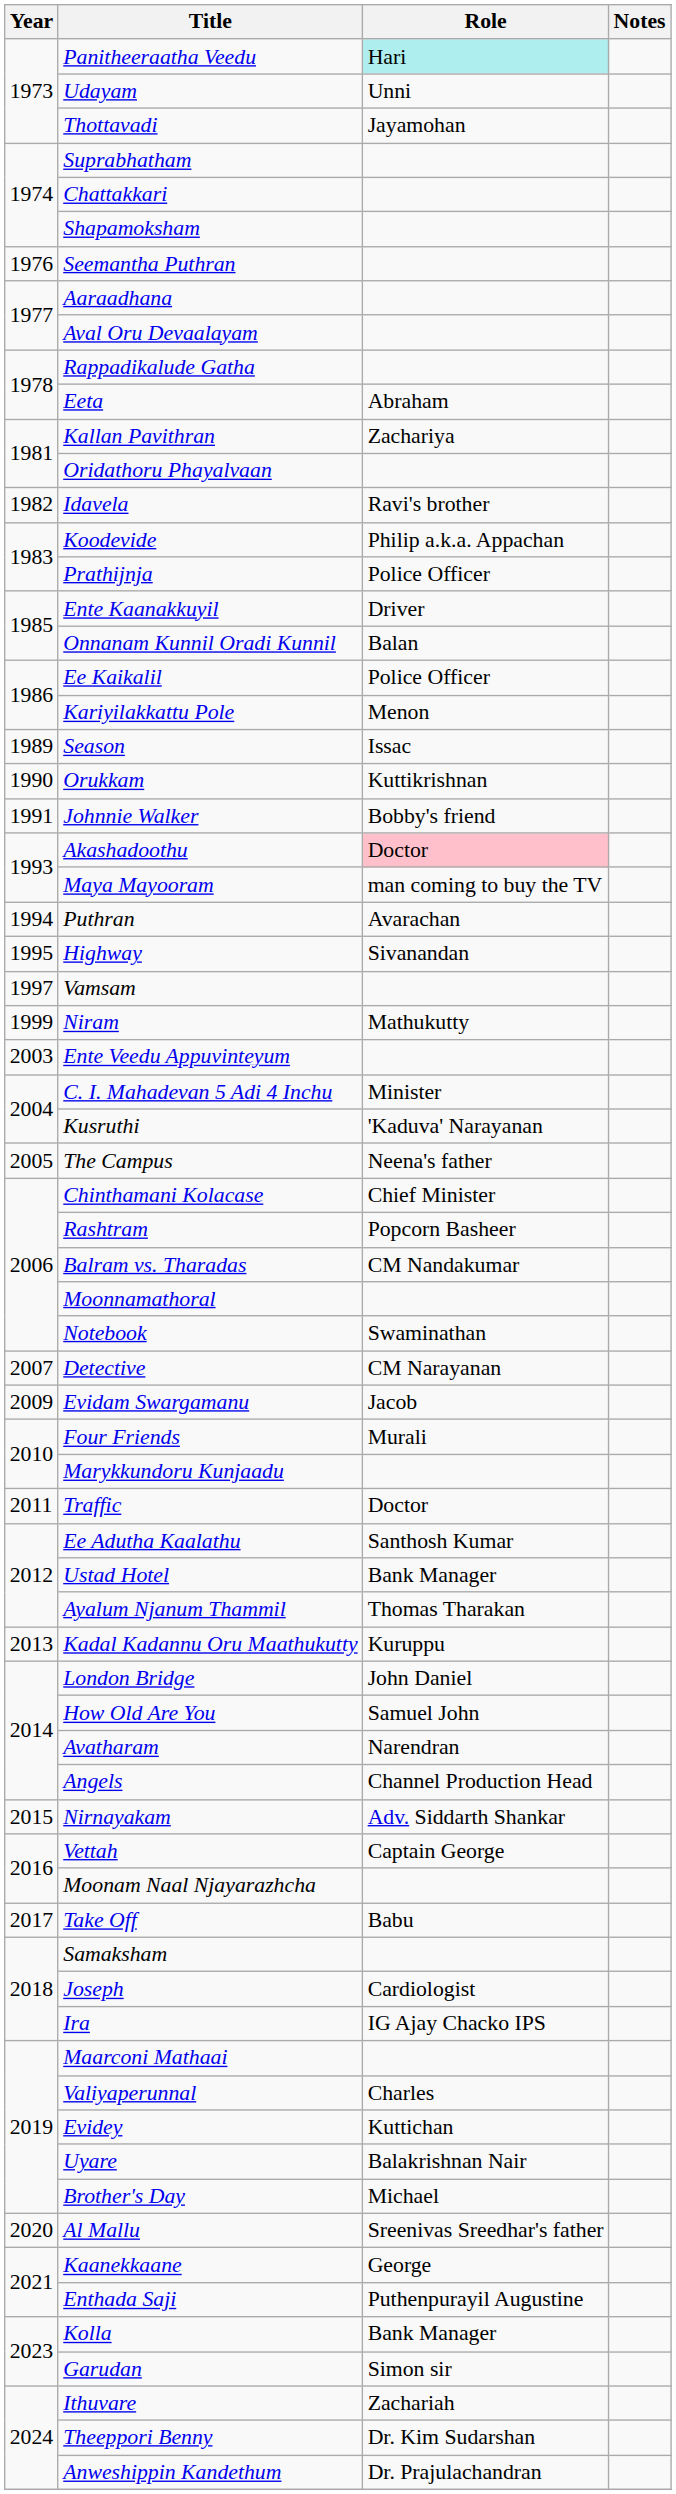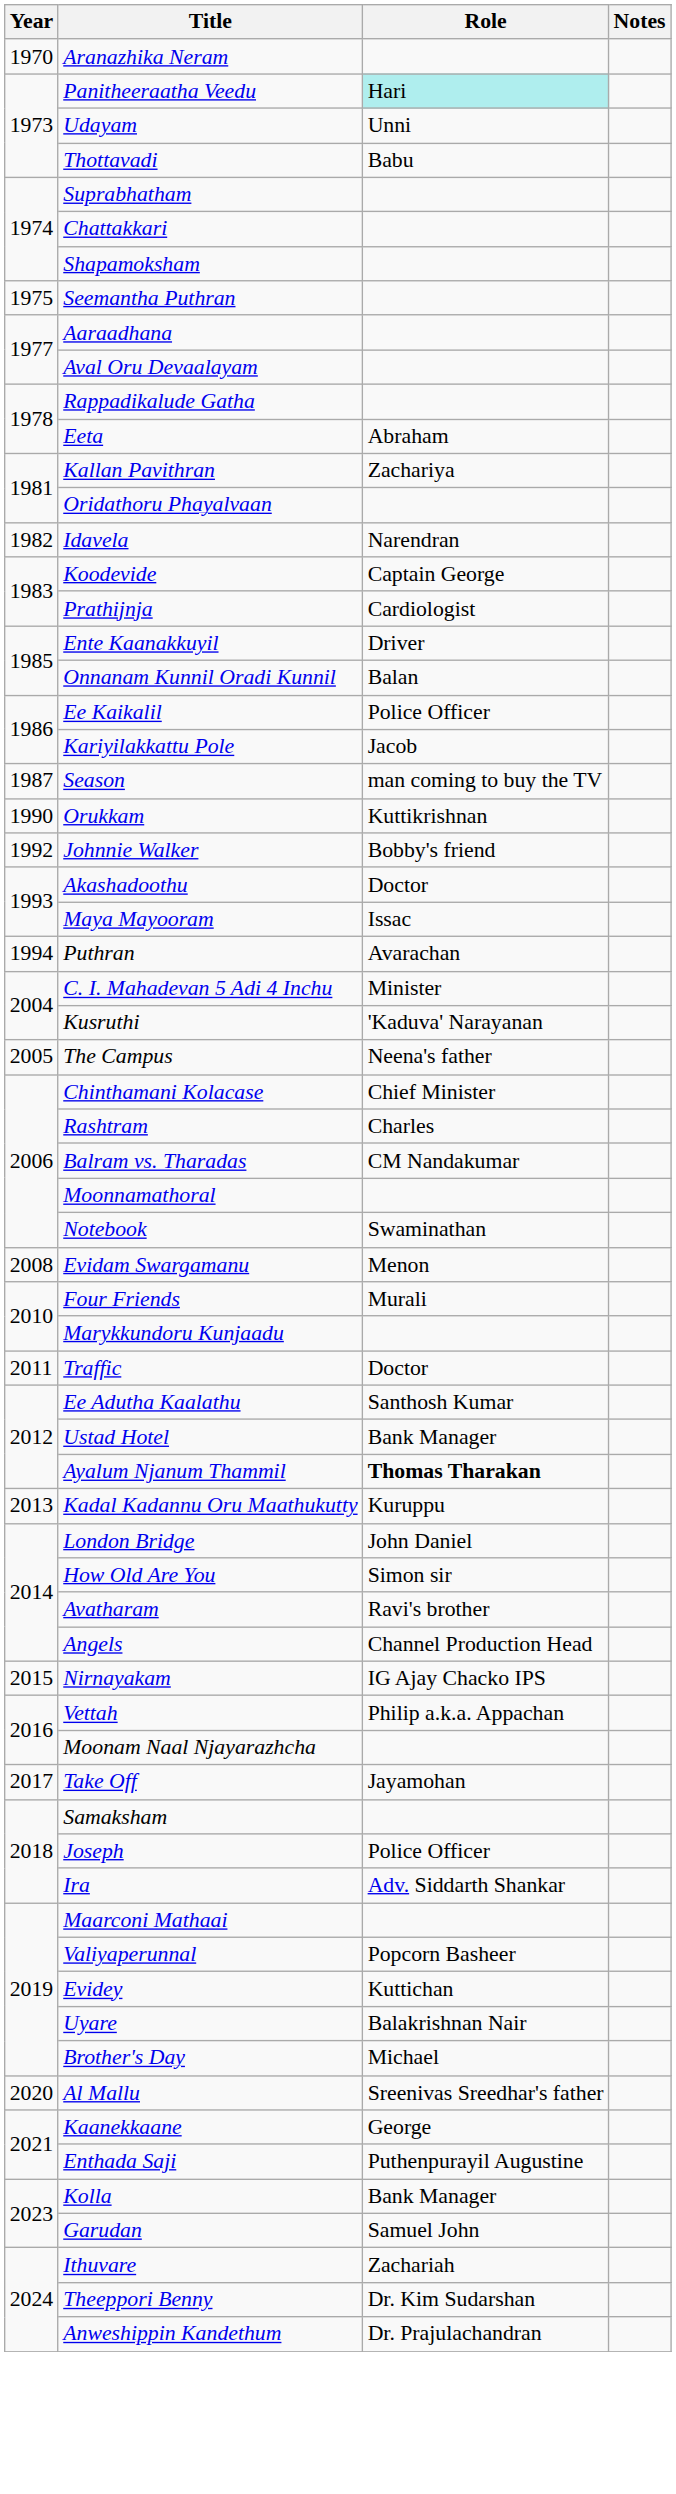 <table class="wikitable sortable">
 <tr>
 <th>Year</th>
 <th>Title</th>
 <th>Role</th>
 <th class="unsortable">Notes</th>
+</tr>
+<tr>
+<td>1970</td>
+<td><em><a href='#'>Aranazhika Neram</a></em></td>
+<td></td>
+<td></td>
 </tr>
 <tr>
 <td rowspan=3>1973</td>
 <td><em><a href='#'>Panitheeraatha Veedu</a></em></td>
 <td style="background: paleturquoise;">Hari</td>
 <td></td>
 </tr>
 <tr>
 <td><em><a href='#'>Udayam</a></em></td>
 <td>Unni</td>
 <td></td>
 </tr>
 <tr>
 <td><em><a href='#'>Thottavadi</a></em></td>
-<td>Jayamohan</td>
+<td>Babu</td>
 <td></td>
 </tr>
 <tr>
 <td rowspan=3>1974</td>
 <td><em><a href='#'>Suprabhatham</a></em></td>
 <td></td>
 <td></td>
 </tr>
 <tr>
 <td><em><a href='#'>Chattakkari</a></em></td>
 <td></td>
 <td></td>
 </tr>
 <tr>
 <td><em><a href='#'>Shapamoksham</a></em></td>
 <td></td>
 <td></td>
 </tr>
 <tr>
-<td>1976</td>
+<td>1975</td>
 <td><em><a href='#'>Seemantha Puthran</a></em></td>
 <td></td>
 <td></td>
 </tr>
 <tr>
 <td rowspan=2>1977</td>
 <td><em><a href='#'>Aaraadhana</a></em></td>
 <td></td>
 <td></td>
 </tr>
 <tr>
 <td><em><a href='#'>Aval Oru Devaalayam</a></em></td>
 <td></td>
 <td></td>
 </tr>
 <tr>
 <td rowspan=2>1978</td>
 <td><em><a href='#'>Rappadikalude Gatha</a></em></td>
 <td></td>
 <td></td>
 </tr>
 <tr>
 <td><em><a href='#'>Eeta</a></em></td>
 <td>Abraham</td>
 <td></td>
 </tr>
 <tr>
 <td rowspan=2>1981</td>
 <td><em><a href='#'>Kallan Pavithran</a></em></td>
 <td>Zachariya</td>
 <td></td>
 </tr>
 <tr>
 <td><em><a href='#'>Oridathoru Phayalvaan</a></em></td>
 <td></td>
 <td></td>
 </tr>
 <tr>
 <td>1982</td>
 <td><em><a href='#'>Idavela</a></em></td>
-<td>Ravi's brother</td>
+<td>Narendran</td>
 <td></td>
 </tr>
 <tr>
 <td rowspan=2>1983</td>
 <td><em><a href='#'>Koodevide</a></em></td>
-<td>Philip a.k.a. Appachan</td>
+<td>Captain George</td>
 <td></td>
 </tr>
 <tr>
 <td><em><a href='#'>Prathijnja</a></em></td>
-<td>Police Officer</td>
+<td>Cardiologist</td>
 <td></td>
 </tr>
 <tr>
 <td rowspan=2>1985</td>
 <td><em><a href='#'>Ente Kaanakkuyil</a></em></td>
 <td>Driver</td>
 <td></td>
 </tr>
 <tr>
 <td><em><a href='#'>Onnanam Kunnil Oradi Kunnil</a></em></td>
 <td>Balan</td>
 <td></td>
 </tr>
 <tr>
 <td rowspan=2>1986</td>
 <td><em><a href='#'>Ee Kaikalil</a></em></td>
 <td>Police Officer</td>
 <td></td>
 </tr>
 <tr>
 <td><em><a href='#'>Kariyilakkattu Pole</a></em></td>
-<td>Menon</td>
+<td>Jacob</td>
 <td></td>
 </tr>
 <tr>
-<td>1989</td>
+<td>1987</td>
 <td><em><a href='#'>Season</a></em></td>
-<td>Issac</td>
+<td>man coming to buy the TV</td>
 <td></td>
 </tr>
 <tr>
 <td>1990</td>
 <td><em><a href='#'>Orukkam</a></em></td>
 <td>Kuttikrishnan</td>
 <td></td>
 </tr>
 <tr>
-<td>1991</td>
+<td>1992</td>
 <td><em><a href='#'>Johnnie Walker</a></em></td>
 <td>Bobby's friend</td>
 <td></td>
 </tr>
 <tr>
 <td rowspan=2>1993</td>
 <td><em><a href='#'>Akashadoothu</a></em></td>
-<td style="background: pink;">Doctor</td>
+<td>Doctor</td>
 <td></td>
 </tr>
 <tr>
 <td><em><a href='#'>Maya Mayooram</a></em></td>
-<td>man coming to buy the TV</td>
+<td>Issac</td>
 <td></td>
 </tr>
 <tr>
 <td>1994</td>
 <td><em>Puthran</em></td>
 <td>Avarachan</td>
-<td></td>
-</tr>
-<tr>
-<td>1995</td>
-<td><em><a href='#'>Highway</a></em></td>
-<td>Sivanandan</td>
-<td></td>
-</tr>
-<tr>
-<td>1997</td>
-<td><em>Vamsam</em></td>
-<td></td>
-<td></td>
-</tr>
-<tr>
-<td>1999</td>
-<td><em><a href='#'>Niram</a></em></td>
-<td>Mathukutty</td>
-<td></td>
-</tr>
-<tr>
-<td>2003</td>
-<td><em><a href='#'>Ente Veedu Appuvinteyum</a></em></td>
-<td></td>
 <td></td>
 </tr>
 <tr>
 <td rowspan=2>2004</td>
 <td><em><a href='#'>C. I. Mahadevan 5 Adi 4 Inchu</a></em></td>
 <td>Minister</td>
 <td></td>
 </tr>
 <tr>
 <td><em>Kusruthi</em></td>
 <td>'Kaduva' Narayanan</td>
 <td></td>
 </tr>
 <tr>
 <td>2005</td>
 <td><em>The Campus</em></td>
 <td>Neena's father</td>
 <td></td>
 </tr>
 <tr>
 <td rowspan=5>2006</td>
 <td><em><a href='#'>Chinthamani Kolacase</a></em></td>
 <td>Chief Minister</td>
 <td></td>
 </tr>
 <tr>
 <td><em><a href='#'>Rashtram</a></em></td>
-<td>Popcorn Basheer</td>
+<td>Charles</td>
 <td></td>
 </tr>
 <tr>
 <td><em><a href='#'>Balram vs. Tharadas</a></em></td>
 <td>CM Nandakumar</td>
 <td></td>
 </tr>
 <tr>
 <td><em><a href='#'>Moonnamathoral</a></em></td>
 <td></td>
 <td></td>
 </tr>
 <tr>
 <td><em><a href='#'>Notebook</a></em></td>
 <td>Swaminathan</td>
 <td></td>
 </tr>
 <tr>
-<td>2007</td>
-<td><em><a href='#'>Detective</a></em></td>
-<td>CM Narayanan</td>
-<td></td>
-</tr>
-<tr>
-<td>2009</td>
+<td>2008</td>
 <td><em><a href='#'>Evidam Swargamanu</a></em></td>
-<td>Jacob</td>
+<td>Menon</td>
 <td></td>
 </tr>
 <tr>
 <td rowspan=2>2010</td>
 <td><em><a href='#'>Four Friends</a></em></td>
 <td>Murali</td>
 <td></td>
 </tr>
 <tr>
 <td><em><a href='#'>Marykkundoru Kunjaadu</a></em></td>
 <td></td>
 <td></td>
 </tr>
 <tr>
 <td>2011</td>
 <td><em><a href='#'>Traffic</a></em></td>
 <td>Doctor</td>
 <td></td>
 </tr>
 <tr>
 <td rowspan=3>2012</td>
 <td><em><a href='#'>Ee Adutha Kaalathu</a></em></td>
 <td>Santhosh Kumar</td>
 <td></td>
 </tr>
 <tr>
 <td><em><a href='#'>Ustad Hotel</a></em></td>
 <td>Bank Manager</td>
 <td></td>
 </tr>
 <tr>
 <td><em><a href='#'>Ayalum Njanum Thammil</a></em></td>
-<td>Thomas Tharakan</td>
+<td><strong>Thomas Tharakan</strong></td>
 <td></td>
 </tr>
 <tr>
 <td>2013</td>
 <td><em><a href='#'>Kadal Kadannu Oru Maathukutty</a></em></td>
 <td>Kuruppu</td>
 <td></td>
 </tr>
 <tr>
 <td rowspan=4>2014</td>
 <td><em><a href='#'>London Bridge</a></em></td>
 <td>John Daniel</td>
 <td></td>
 </tr>
 <tr>
 <td><em><a href='#'>How Old Are You</a></em></td>
-<td>Samuel John</td>
+<td>Simon sir</td>
 <td></td>
 </tr>
 <tr>
 <td><em><a href='#'>Avatharam</a></em></td>
-<td>Narendran</td>
+<td>Ravi's brother</td>
 <td></td>
 </tr>
 <tr>
 <td><em><a href='#'>Angels</a></em></td>
 <td>Channel Production Head</td>
 <td></td>
 </tr>
 <tr>
 <td>2015</td>
 <td><em><a href='#'>Nirnayakam</a></em></td>
-<td><a href='#'>Adv.</a> Siddarth Shankar</td>
+<td>IG Ajay Chacko IPS</td>
 <td></td>
 </tr>
 <tr>
 <td rowspan=2>2016</td>
 <td><em><a href='#'>Vettah</a></em></td>
-<td>Captain George</td>
+<td>Philip a.k.a. Appachan</td>
 <td></td>
 </tr>
 <tr>
 <td><em>Moonam Naal Njayarazhcha</em></td>
 <td></td>
 <td></td>
 </tr>
 <tr>
 <td>2017</td>
 <td><em><a href='#'>Take Off</a></em></td>
-<td>Babu</td>
+<td>Jayamohan</td>
 <td></td>
 </tr>
 <tr>
 <td rowspan=3>2018</td>
 <td><em>Samaksham</em></td>
 <td></td>
 <td></td>
 </tr>
 <tr>
 <td><em><a href='#'>Joseph</a></em></td>
-<td>Cardiologist</td>
+<td>Police Officer</td>
 <td></td>
 </tr>
 <tr>
 <td><em><a href='#'>Ira</a></em></td>
-<td>IG Ajay Chacko IPS</td>
+<td><a href='#'>Adv.</a> Siddarth Shankar</td>
 <td></td>
 </tr>
 <tr>
 <td rowspan=5>2019</td>
 <td><em><a href='#'>Maarconi Mathaai</a></em></td>
 <td></td>
 <td></td>
 </tr>
 <tr>
 <td><em><a href='#'>Valiyaperunnal</a></em></td>
-<td>Charles</td>
+<td>Popcorn Basheer</td>
 <td></td>
 </tr>
 <tr>
 <td><em><a href='#'>Evidey</a></em></td>
 <td>Kuttichan</td>
 <td></td>
 </tr>
 <tr>
 <td><em><a href='#'>Uyare</a></em></td>
 <td>Balakrishnan Nair</td>
 <td></td>
 </tr>
 <tr>
 <td><em><a href='#'>Brother's Day</a></em></td>
 <td>Michael</td>
 <td></td>
 </tr>
 <tr>
 <td>2020</td>
 <td><em><a href='#'>Al Mallu</a></em></td>
 <td>Sreenivas Sreedhar's father</td>
 <td></td>
 </tr>
 <tr>
 <td rowspan=2>2021</td>
 <td><em><a href='#'>Kaanekkaane</a></em></td>
 <td>George</td>
 <td></td>
 </tr>
 <tr>
 <td><em><a href='#'>Enthada Saji</a></em></td>
 <td>Puthenpurayil Augustine</td>
 <td></td>
 </tr>
 <tr>
 <td rowspan=2>2023</td>
 <td><em><a href='#'>Kolla</a></em></td>
 <td>Bank Manager</td>
 <td></td>
 </tr>
 <tr>
 <td><em><a href='#'>Garudan</a></em></td>
-<td>Simon sir</td>
+<td>Samuel John</td>
 <td></td>
 </tr>
 <tr>
 <td rowspan=3>2024</td>
 <td><em><a href='#'>Ithuvare</a></em></td>
 <td>Zachariah</td>
 <td></td>
 </tr>
 <tr>
 <td><em><a href='#'>Theeppori Benny</a></em></td>
 <td>Dr. Kim Sudarshan</td>
 <td></td>
 </tr>
 <tr>
 <td><em><a href='#'>Anweshippin Kandethum</a></em></td>
 <td>Dr. Prajulachandran</td>
 <td></td>
 </tr>
 <tr>
 </tr>
 </table>
